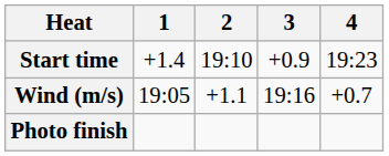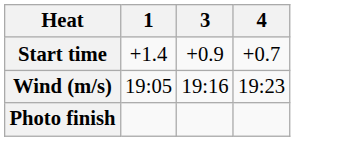 <table class="wikitable" style="text-align:center">
 <tr>
 <th>Heat</th>
 <th>1</th>
-<th>2</th>
 <th>3</th>
 <th>4</th>
 </tr>
 <tr>
 <th>Start time</th>
 <td>+1.4</td>
-<td>19:10</td>
 <td>+0.9</td>
-<td>19:23</td>
+<td>+0.7</td>
 </tr>
 <tr>
 <th>Wind (m/s)</th>
 <td>19:05</td>
-<td>+1.1</td>
 <td>19:16</td>
-<td>+0.7</td>
+<td>19:23</td>
 </tr>
 <tr>
 <th>Photo finish</th>
 <td></td>
 <td></td>
 <td></td>
-<td></td>
 </tr>
 </table>
